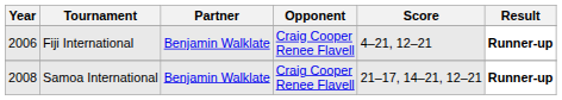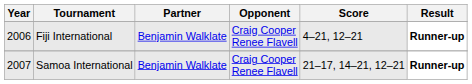 <table class="sortable wikitable" style="font-size: 90%;">
 <tr>
 <th>Year</th>
 <th>Tournament</th>
 <th>Partner</th>
 <th>Opponent</th>
 <th>Score</th>
 <th>Result</th>
 </tr>
 <tr>
 </tr>
 <tr style="background:#E9E9E9">
 <td align="center">2006</td>
 <td align="left">Fiji International</td>
 <td align="left"> <a href='#'>Benjamin Walklate</a></td>
 <td align="left"> <a href='#'>Craig Cooper</a><br> <a href='#'>Renee Flavell</a></td>
 <td align="left">4–21, 12–21</td>
 <td style="text-align:left; background:white"> <strong>Runner-up</strong></td>
 </tr>
 <tr>
 </tr>
 <tr style="background:#E9E9E9">
-<td align="center">2008</td>
+<td align="center">2007</td>
 <td align="left">Samoa International</td>
 <td align="left"> <a href='#'>Benjamin Walklate</a></td>
 <td align="left"> <a href='#'>Craig Cooper</a><br> <a href='#'>Renee Flavell</a></td>
 <td align="left">21–17, 14–21, 12–21</td>
 <td style="text-align:left; background:white"> <strong>Runner-up</strong></td>
 </tr>
 </table>
